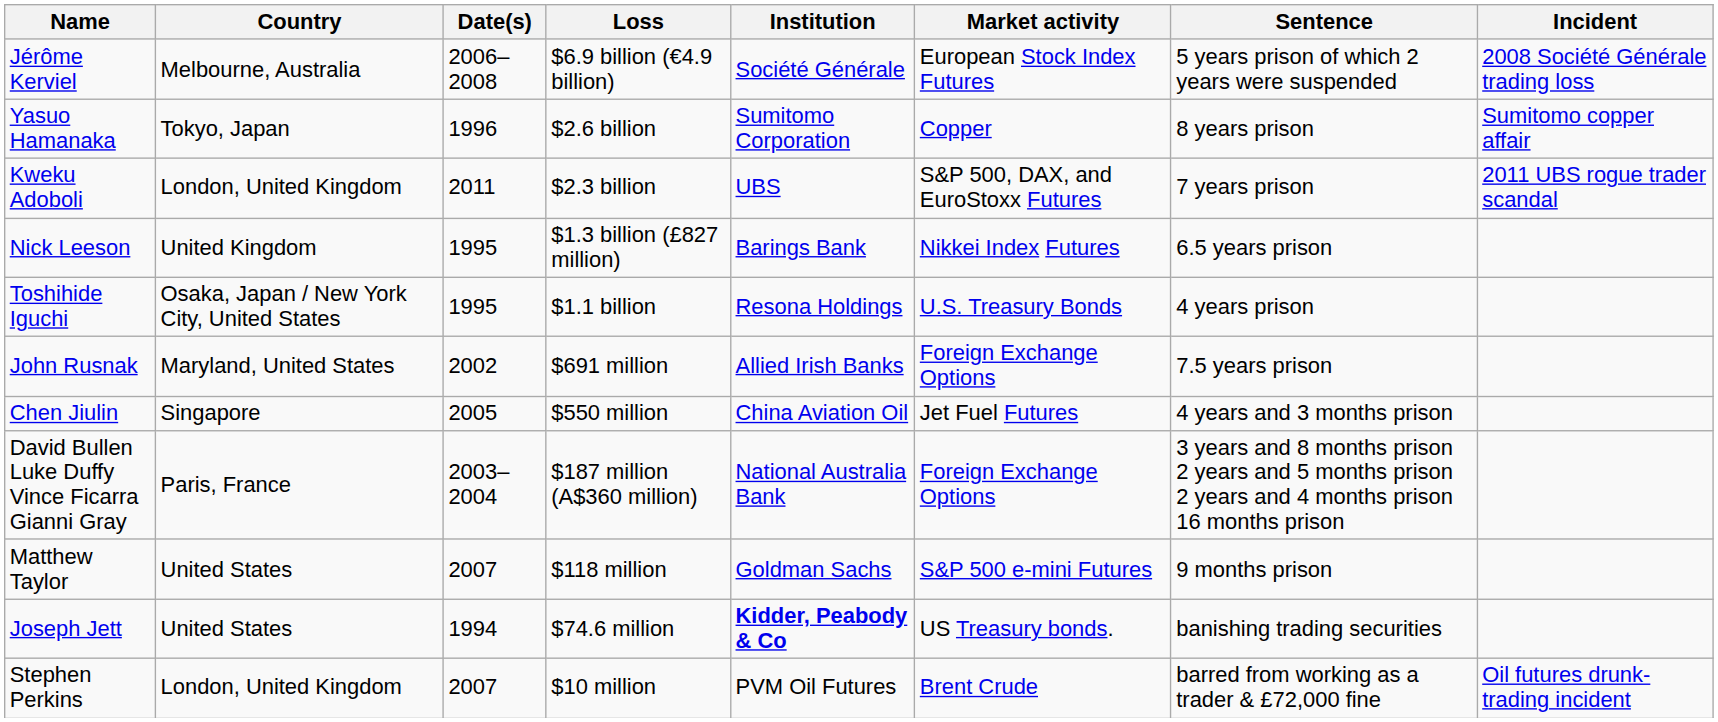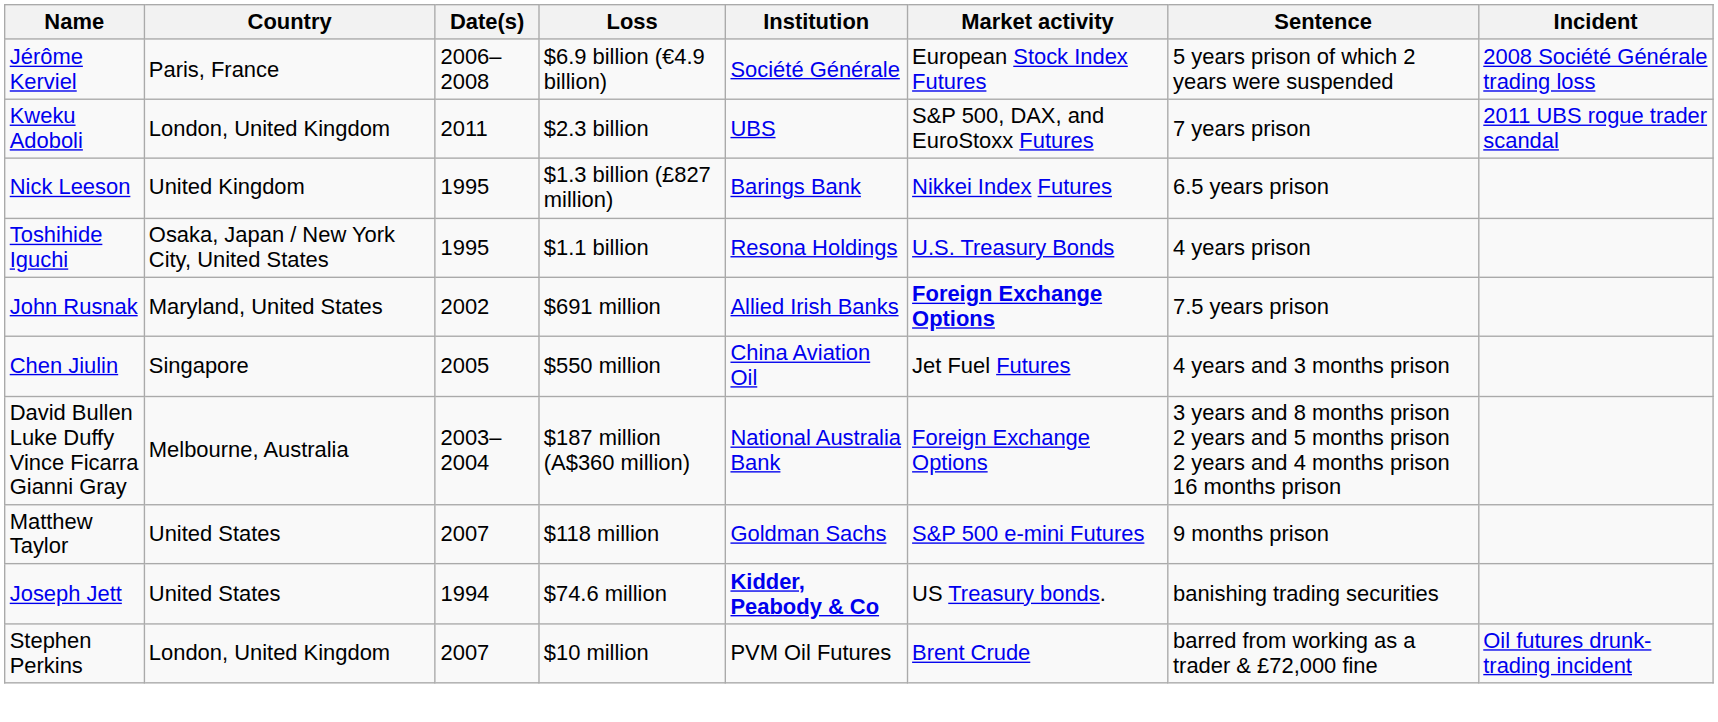 <table class="wikitable sortable">
 <tr>
 <th>Name</th>
 <th class="unsortable">Country</th>
 <th>Date(s)</th>
 <th>Loss</th>
 <th>Institution</th>
 <th class="unsortable">Market activity</th>
 <th>Sentence</th>
 <th>Incident</th>
 </tr>
 <tr>
 <td><a href='#'>Jérôme Kerviel</a></td>
-<td>Melbourne, Australia</td>
+<td>Paris, France</td>
 <td>2006–2008</td>
 <td data-sort-value=6900>$6.9 billion (€4.9 billion)</td>
 <td><a href='#'>Société Générale</a></td>
 <td>European <a href='#'>Stock Index Futures</a></td>
 <td data-sort-value=5>5 years prison of which 2 years were suspended</td>
 <td><a href='#'>2008 Société Générale trading loss</a></td>
-</tr>
-<tr>
-<td><a href='#'>Yasuo Hamanaka</a></td>
-<td>Tokyo, Japan</td>
-<td>1996</td>
-<td data-sort-value=2600>$2.6 billion</td>
-<td><a href='#'>Sumitomo Corporation</a></td>
-<td><a href='#'>Copper</a></td>
-<td data-sort-value=8>8 years prison</td>
-<td><a href='#'>Sumitomo copper affair</a></td>
 </tr>
 <tr>
 <td><a href='#'>Kweku Adoboli</a></td>
 <td>London, United Kingdom</td>
 <td>2011</td>
 <td data-sort-value=2300>$2.3 billion</td>
 <td><a href='#'>UBS</a></td>
 <td>S&P 500, DAX, and EuroStoxx <a href='#'>Futures</a></td>
 <td data-sort-value=7>7 years prison</td>
 <td><a href='#'>2011 UBS rogue trader scandal</a></td>
 </tr>
 <tr>
 <td><a href='#'>Nick Leeson</a></td>
 <td>United Kingdom</td>
 <td>1995</td>
 <td data-sort-value=1300>$1.3 billion (£827 million)</td>
 <td><a href='#'>Barings Bank</a></td>
 <td><a href='#'>Nikkei Index</a> <a href='#'>Futures</a></td>
 <td data-sort-value=6.5>6.5 years prison</td>
 <td></td>
 </tr>
 <tr>
 <td><a href='#'>Toshihide Iguchi</a></td>
 <td>Osaka, Japan / New York City, United States</td>
 <td>1995</td>
 <td data-sort-value=1100>$1.1 billion</td>
 <td><a href='#'>Resona Holdings</a></td>
 <td><a href='#'>U.S. Treasury Bonds</a></td>
 <td data-sort-value=4>4 years prison</td>
 <td></td>
 </tr>
 <tr>
 <td><a href='#'>John Rusnak</a></td>
 <td>Maryland, United States</td>
 <td>2002</td>
 <td data-sort-value=691>$691 million</td>
 <td><a href='#'>Allied Irish Banks</a></td>
-<td><a href='#'>Foreign Exchange</a> <a href='#'>Options</a></td>
+<td><strong><a href='#'>Foreign Exchange</a> <a href='#'>Options</a></strong></td>
 <td data-sort-value=7.5>7.5 years prison</td>
 <td></td>
 </tr>
 <tr>
 <td><a href='#'>Chen Jiulin</a></td>
 <td>Singapore</td>
 <td>2005</td>
 <td data-sort-value=550>$550 million</td>
 <td><a href='#'>China Aviation Oil</a></td>
 <td>Jet Fuel <a href='#'>Futures</a></td>
 <td data-sort-value=4.25>4 years and 3 months prison</td>
 <td></td>
 </tr>
 <tr>
 <td>David Bullen<br>Luke Duffy<br>Vince Ficarra<br>Gianni Gray</td>
-<td>Paris, France</td>
+<td>Melbourne, Australia</td>
 <td>2003–2004</td>
 <td data-sort-value=187>$187 million (A$360 million)</td>
 <td><a href='#'>National Australia Bank</a></td>
 <td><a href='#'>Foreign Exchange</a> <a href='#'>Options</a></td>
 <td data-sort-value=3.66>3 years and 8 months prison<br>2 years and 5 months prison<br>2 years and 4 months prison<br>16 months prison</td>
 <td></td>
 </tr>
 <tr>
 <td>Matthew Taylor</td>
 <td>United States</td>
 <td>2007</td>
 <td data-sort-value=118>$118 million</td>
 <td><a href='#'>Goldman Sachs</a></td>
 <td><a href='#'>S&P 500 e-mini Futures</a></td>
 <td data-sort-value=0>9 months prison</td>
 <td></td>
 </tr>
 <tr>
 <td><a href='#'>Joseph Jett</a></td>
 <td>United States</td>
 <td>1994</td>
 <td data-sort-value=74.6>$74.6 million</td>
 <td><strong><a href='#'>Kidder, Peabody & Co</a></strong></td>
 <td>US <a href='#'>Treasury bonds</a>.</td>
 <td data-sort-value=0>banishing trading securities</td>
 <td></td>
 </tr>
 <tr>
 <td>Stephen Perkins</td>
 <td>London, United Kingdom</td>
 <td>2007</td>
 <td data-sort-value=10>$10 million</td>
 <td>PVM Oil Futures</td>
 <td><a href='#'>Brent Crude</a></td>
 <td data-sort-value=0>barred from working as a trader & £72,000 fine</td>
 <td><a href='#'>Oil futures drunk-trading incident</a></td>
 </tr>
 </table>
